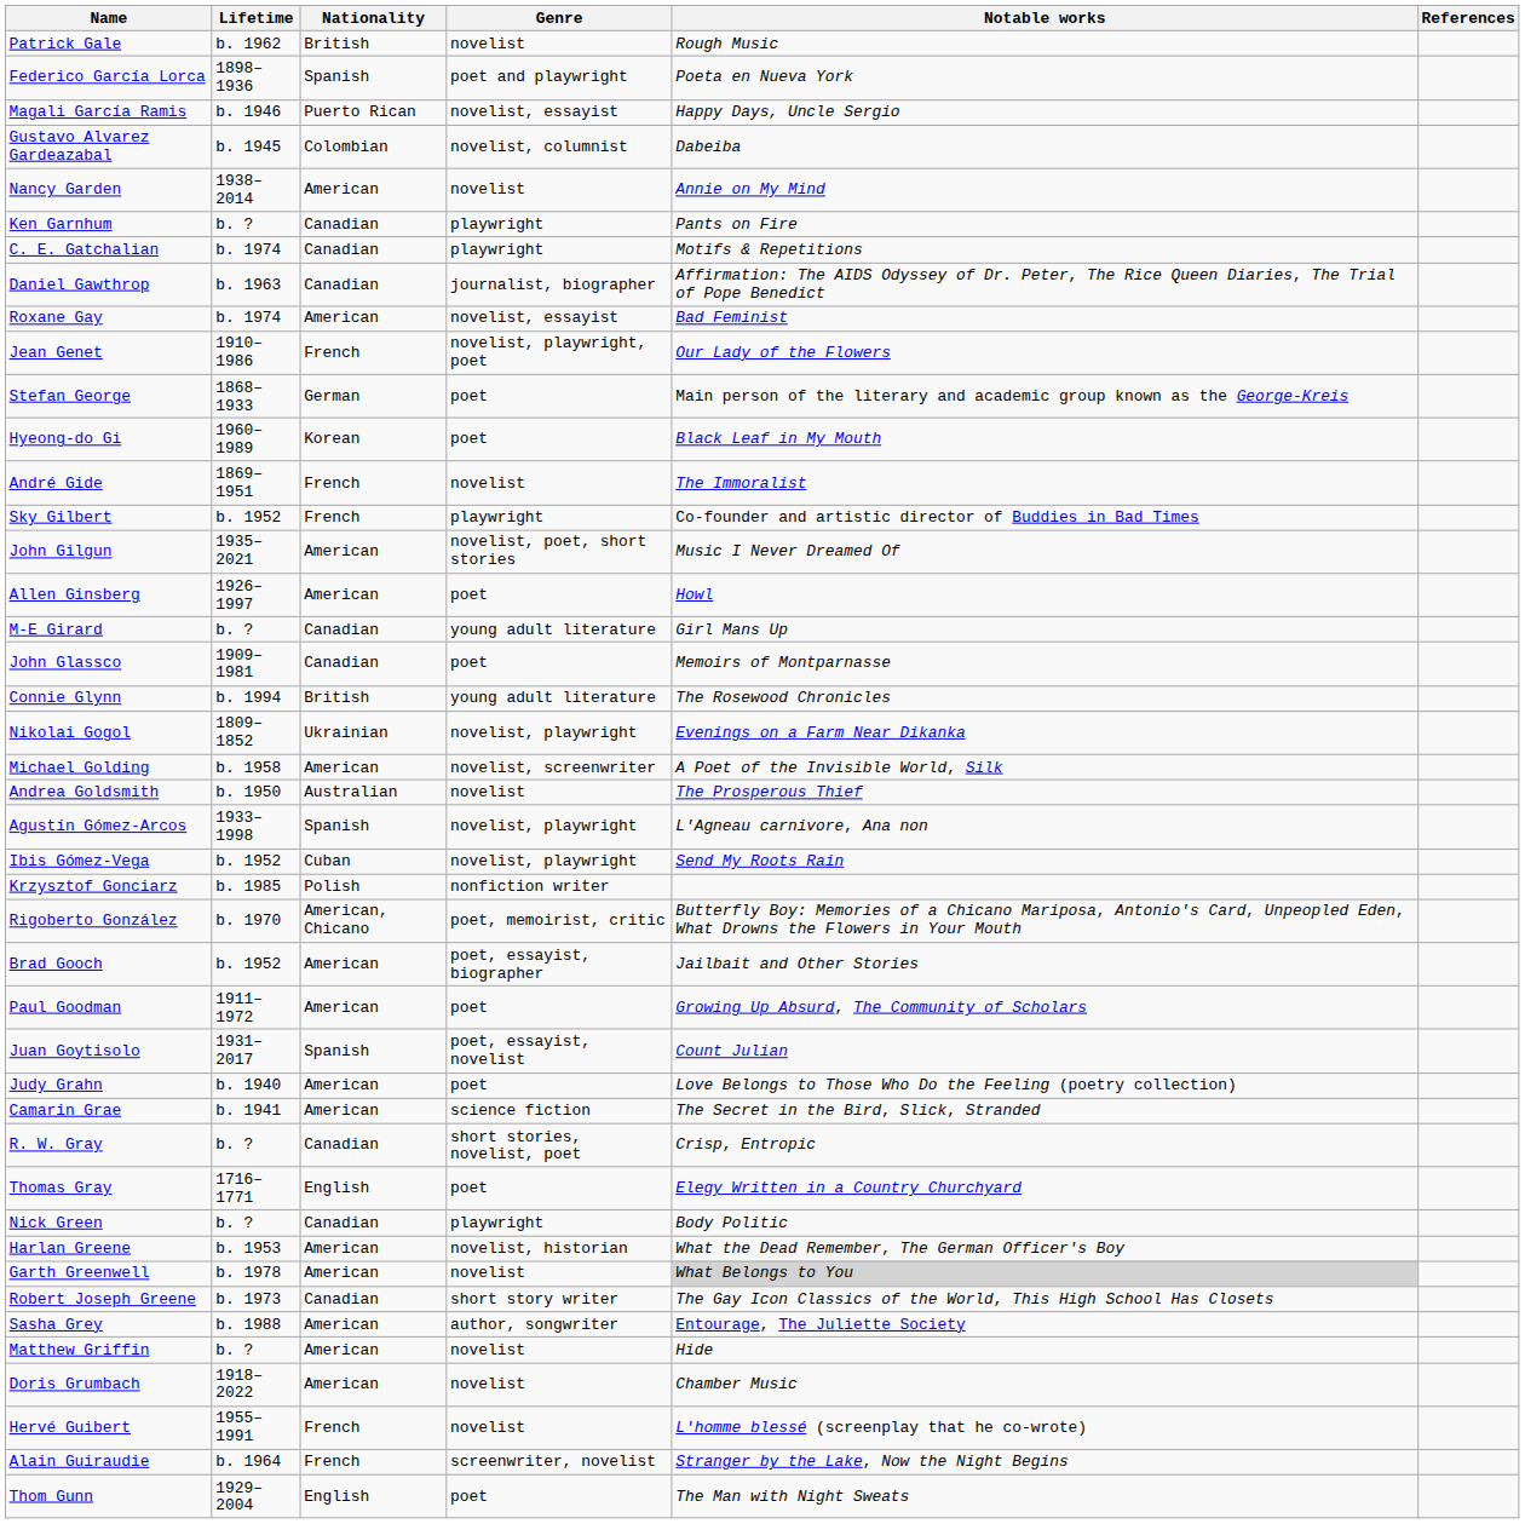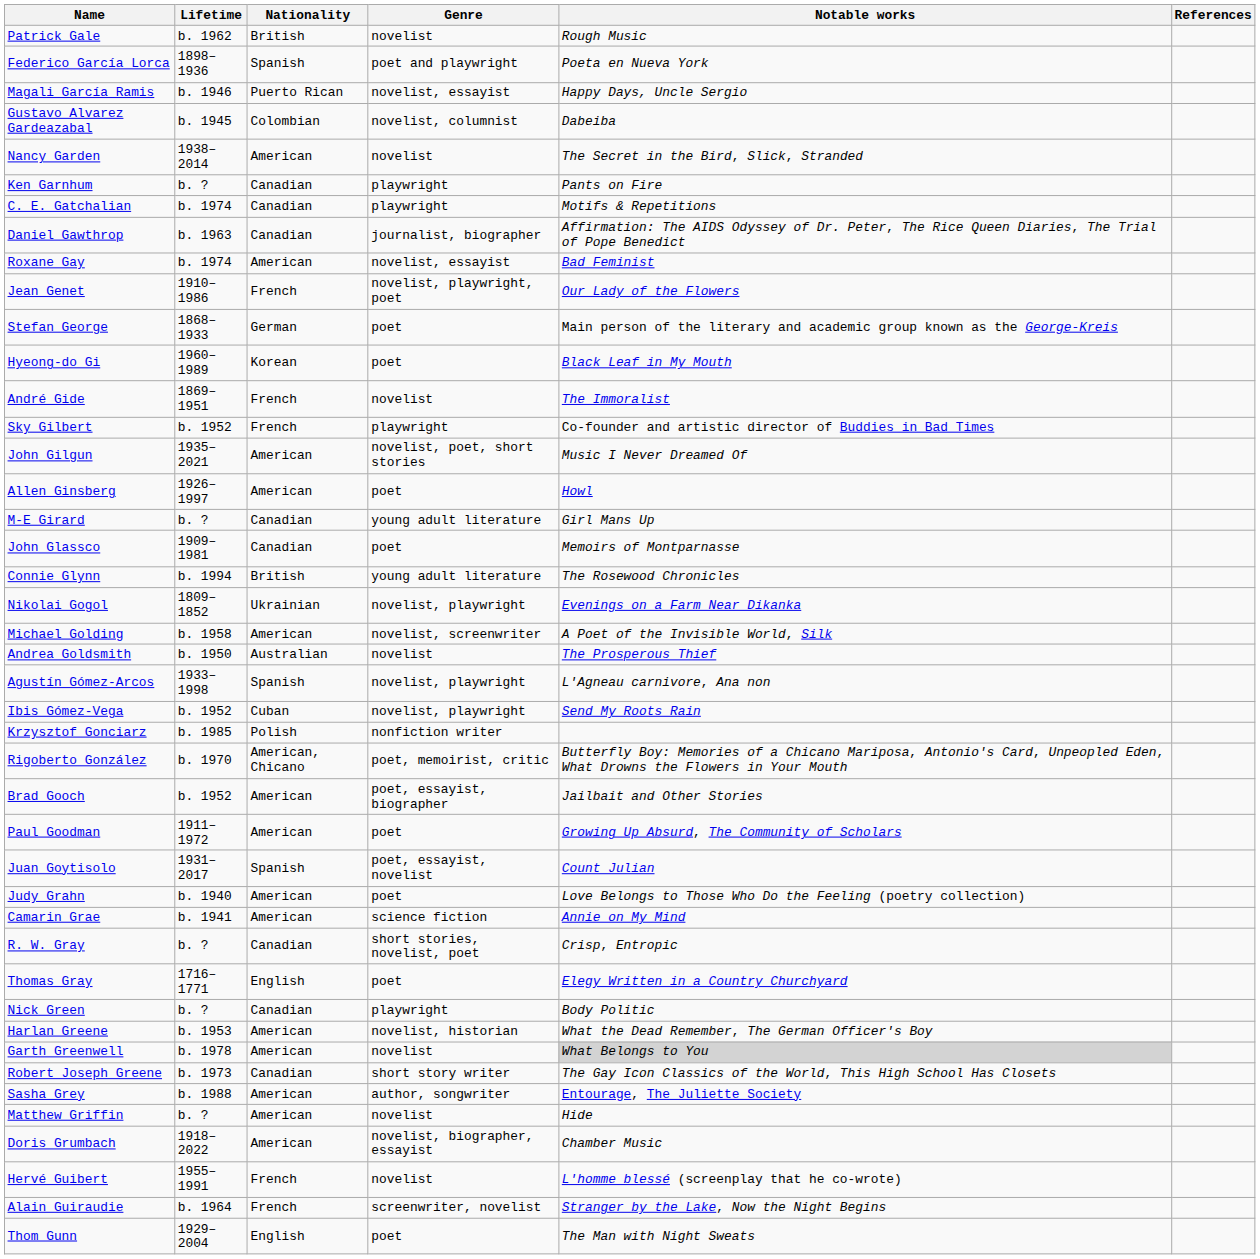 <table class="wikitable" style="width:100%;">
 <tr>
 <th>Name</th>
 <th>Lifetime</th>
 <th>Nationality</th>
 <th>Genre</th>
 <th>Notable works</th>
 <th>References</th>
 </tr>
 <tr>
 <td><a href='#'>Patrick Gale</a></td>
 <td>b. 1962</td>
 <td>British</td>
 <td>novelist</td>
 <td><em>Rough Music</em></td>
 <td></td>
 </tr>
 <tr>
 <td><a href='#'>Federico García Lorca</a></td>
 <td>1898–1936</td>
 <td>Spanish</td>
 <td>poet and playwright</td>
 <td><em>Poeta en Nueva York</em></td>
 <td></td>
 </tr>
 <tr>
 <td><a href='#'>Magali García Ramis</a></td>
 <td>b. 1946</td>
 <td>Puerto Rican</td>
 <td>novelist, essayist</td>
 <td><em>Happy Days, Uncle Sergio</em></td>
 <td></td>
 </tr>
 <tr>
 <td><a href='#'>Gustavo Alvarez Gardeazabal</a></td>
 <td>b. 1945</td>
 <td>Colombian</td>
 <td>novelist, columnist</td>
 <td><em>Dabeiba</em></td>
 <td></td>
 </tr>
 <tr>
 <td><a href='#'>Nancy Garden</a></td>
 <td>1938–2014</td>
 <td>American</td>
 <td>novelist</td>
-<td><em><a href='#'>Annie on My Mind</a></em></td>
+<td><em>The Secret in the Bird</em>, <em>Slick</em>, <em>Stranded</em></td>
 <td></td>
 </tr>
 <tr>
 <td><a href='#'>Ken Garnhum</a></td>
 <td>b. ?</td>
 <td>Canadian</td>
 <td>playwright</td>
 <td><em>Pants on Fire</em></td>
 <td></td>
 </tr>
 <tr>
 <td><a href='#'>C. E. Gatchalian</a></td>
 <td>b. 1974</td>
 <td>Canadian</td>
 <td>playwright</td>
 <td><em>Motifs & Repetitions</em></td>
 <td></td>
 </tr>
 <tr>
 <td><a href='#'>Daniel Gawthrop</a></td>
 <td>b. 1963</td>
 <td>Canadian</td>
 <td>journalist, biographer</td>
 <td><em>Affirmation: The AIDS Odyssey of Dr. Peter</em>, <em>The Rice Queen Diaries</em>, <em>The Trial of Pope Benedict</em></td>
 <td></td>
 </tr>
 <tr>
 <td><a href='#'>Roxane Gay</a></td>
 <td>b. 1974</td>
 <td>American</td>
 <td>novelist, essayist</td>
 <td><em><a href='#'>Bad Feminist</a></em></td>
 <td></td>
 </tr>
 <tr>
 <td><a href='#'>Jean Genet</a></td>
 <td>1910–1986</td>
 <td>French</td>
 <td>novelist, playwright, poet</td>
 <td><em><a href='#'>Our Lady of the Flowers</a></em></td>
 <td></td>
 </tr>
 <tr>
 <td><a href='#'>Stefan George</a></td>
 <td>1868–1933</td>
 <td>German</td>
 <td>poet</td>
 <td>Main person of the literary and academic group known as the <em><a href='#'>George-Kreis</a></em></td>
 <td></td>
 </tr>
 <tr>
 <td><a href='#'>Hyeong-do Gi</a></td>
 <td>1960–1989</td>
 <td>Korean</td>
 <td>poet</td>
 <td><em><a href='#'>Black Leaf in My Mouth</a></em></td>
 <td></td>
 </tr>
 <tr>
 <td><a href='#'>André Gide</a></td>
 <td>1869–1951</td>
 <td>French</td>
 <td>novelist</td>
 <td><em><a href='#'>The Immoralist</a></em></td>
 <td></td>
 </tr>
 <tr>
 <td><a href='#'>Sky Gilbert</a></td>
 <td>b. 1952</td>
 <td>French</td>
 <td>playwright</td>
 <td>Co-founder and artistic director of <a href='#'>Buddies in Bad Times</a></td>
 <td></td>
 </tr>
 <tr>
 <td><a href='#'>John Gilgun</a></td>
 <td>1935–2021</td>
 <td>American</td>
 <td>novelist, poet, short stories</td>
 <td><em>Music I Never Dreamed Of</em></td>
 <td></td>
 </tr>
 <tr>
 <td><a href='#'>Allen Ginsberg</a></td>
 <td>1926–1997</td>
 <td>American</td>
 <td>poet</td>
 <td><em><a href='#'>Howl</a></em></td>
 <td></td>
 </tr>
 <tr>
 <td><a href='#'>M-E Girard</a></td>
 <td>b. ?</td>
 <td>Canadian</td>
 <td>young adult literature</td>
 <td><em>Girl Mans Up</em></td>
 <td></td>
 </tr>
 <tr>
 <td><a href='#'>John Glassco</a></td>
 <td>1909–1981</td>
 <td>Canadian</td>
 <td>poet</td>
 <td><em>Memoirs of Montparnasse</em></td>
 <td></td>
 </tr>
 <tr>
 <td><a href='#'>Connie Glynn</a></td>
 <td>b. 1994</td>
 <td>British</td>
 <td>young adult literature</td>
 <td><em>The Rosewood Chronicles</em></td>
 <td></td>
 </tr>
 <tr>
 <td><a href='#'>Nikolai Gogol</a></td>
 <td>1809–1852</td>
 <td>Ukrainian</td>
 <td>novelist, playwright</td>
 <td><em><a href='#'>Evenings on a Farm Near Dikanka</a></em></td>
 <td></td>
 </tr>
 <tr>
 <td><a href='#'>Michael Golding</a></td>
 <td>b. 1958</td>
 <td>American</td>
 <td>novelist, screenwriter</td>
 <td><em>A Poet of the Invisible World</em>, <em><a href='#'>Silk</a></em></td>
 <td></td>
 </tr>
 <tr>
 <td><a href='#'>Andrea Goldsmith</a></td>
 <td>b. 1950</td>
 <td>Australian</td>
 <td>novelist</td>
 <td><em><a href='#'>The Prosperous Thief</a></em></td>
 <td></td>
 </tr>
 <tr>
 <td><a href='#'>Agustín Gómez-Arcos</a></td>
 <td>1933–1998</td>
 <td>Spanish</td>
 <td>novelist, playwright</td>
 <td><em>L'Agneau carnivore</em>, <em>Ana non</em></td>
 <td></td>
 </tr>
 <tr>
 <td><a href='#'>Ibis Gómez-Vega</a></td>
 <td>b. 1952</td>
 <td>Cuban</td>
 <td>novelist, playwright</td>
 <td><em><a href='#'>Send My Roots Rain</a></em></td>
 <td></td>
 </tr>
 <tr>
 <td><a href='#'>Krzysztof Gonciarz</a></td>
 <td>b. 1985</td>
 <td>Polish</td>
 <td>nonfiction writer</td>
 <td></td>
 <td></td>
 </tr>
 <tr>
 <td><a href='#'>Rigoberto González</a></td>
 <td>b. 1970</td>
 <td>American, Chicano</td>
 <td>poet, memoirist, critic</td>
 <td><em>Butterfly Boy: Memories of a Chicano Mariposa</em>, <em>Antonio's Card</em>, <em>Unpeopled Eden</em>, <em>What Drowns the Flowers in Your Mouth</em></td>
 <td></td>
 </tr>
 <tr>
 <td><a href='#'>Brad Gooch</a></td>
 <td>b. 1952</td>
 <td>American</td>
 <td>poet, essayist, biographer</td>
 <td><em>Jailbait and Other Stories</em></td>
 <td></td>
 </tr>
 <tr>
 <td><a href='#'>Paul Goodman</a></td>
 <td>1911–1972</td>
 <td>American</td>
 <td>poet</td>
 <td><em><a href='#'>Growing Up Absurd</a></em>, <em><a href='#'>The Community of Scholars</a></em></td>
 <td></td>
 </tr>
 <tr>
 <td><a href='#'>Juan Goytisolo</a></td>
 <td>1931–2017</td>
 <td>Spanish</td>
 <td>poet, essayist, novelist</td>
 <td><a href='#'><em>Count Julian</em></a></td>
 <td></td>
 </tr>
 <tr>
 <td><a href='#'>Judy Grahn</a></td>
 <td>b. 1940</td>
 <td>American</td>
 <td>poet</td>
 <td><em>Love Belongs to Those Who Do the Feeling</em> (poetry collection)</td>
 <td></td>
 </tr>
 <tr>
 <td><a href='#'>Camarin Grae</a></td>
 <td>b. 1941</td>
 <td>American</td>
 <td>science fiction</td>
-<td><em>The Secret in the Bird</em>, <em>Slick</em>, <em>Stranded</em></td>
+<td><em><a href='#'>Annie on My Mind</a></em></td>
 <td></td>
 </tr>
 <tr>
 <td><a href='#'>R. W. Gray</a></td>
 <td>b. ?</td>
 <td>Canadian</td>
 <td>short stories, novelist, poet</td>
 <td><em>Crisp</em>, <em>Entropic</em></td>
 <td></td>
 </tr>
 <tr>
 <td><a href='#'>Thomas Gray</a></td>
 <td>1716–1771</td>
 <td>English</td>
 <td>poet</td>
 <td><em><a href='#'>Elegy Written in a Country Churchyard</a></em></td>
 <td></td>
 </tr>
 <tr>
 <td><a href='#'>Nick Green</a></td>
 <td>b. ?</td>
 <td>Canadian</td>
 <td>playwright</td>
 <td><em>Body Politic</em></td>
 <td></td>
 </tr>
 <tr>
 <td><a href='#'>Harlan Greene</a></td>
 <td>b. 1953</td>
 <td>American</td>
 <td>novelist, historian</td>
 <td><em>What the Dead Remember</em>, <em>The German Officer's Boy</em></td>
 <td></td>
 </tr>
 <tr>
 <td><a href='#'>Garth Greenwell</a></td>
 <td>b. 1978</td>
 <td>American</td>
 <td>novelist</td>
 <td style="background: lightgrey;"><em>What Belongs to You</em></td>
 <td></td>
 </tr>
 <tr>
 <td><a href='#'>Robert Joseph Greene</a></td>
 <td>b. 1973</td>
 <td>Canadian</td>
 <td>short story writer</td>
 <td><em>The Gay Icon Classics of the World</em>, <em>This High School Has Closets</em></td>
 <td></td>
 </tr>
 <tr>
 <td><a href='#'>Sasha Grey</a></td>
 <td>b. 1988</td>
 <td>American</td>
 <td>author, songwriter</td>
 <td><a href='#'>Entourage</a>, <a href='#'>The Juliette Society</a></td>
 <td></td>
 </tr>
 <tr>
 <td><a href='#'>Matthew Griffin</a></td>
 <td>b. ?</td>
 <td>American</td>
 <td>novelist</td>
 <td><em>Hide</em></td>
 <td></td>
 </tr>
 <tr>
 <td><a href='#'>Doris Grumbach</a></td>
 <td>1918–2022</td>
 <td>American</td>
-<td>novelist</td>
+<td>novelist, biographer, essayist</td>
 <td><em>Chamber Music</em></td>
 <td></td>
 </tr>
 <tr>
 <td><a href='#'>Hervé Guibert</a></td>
 <td>1955–1991</td>
 <td>French</td>
 <td>novelist</td>
 <td><em><a href='#'>L'homme blessé</a></em> (screenplay that he co-wrote)</td>
 <td></td>
 </tr>
 <tr>
 <td><a href='#'>Alain Guiraudie</a></td>
 <td>b. 1964</td>
 <td>French</td>
 <td>screenwriter, novelist</td>
 <td><em><a href='#'>Stranger by the Lake</a></em>, <em>Now the Night Begins</em></td>
 <td></td>
 </tr>
 <tr>
 <td><a href='#'>Thom Gunn</a></td>
 <td>1929–2004</td>
 <td>English</td>
 <td>poet</td>
 <td><em>The Man with Night Sweats</em></td>
 <td></td>
 </tr>
 </table>
